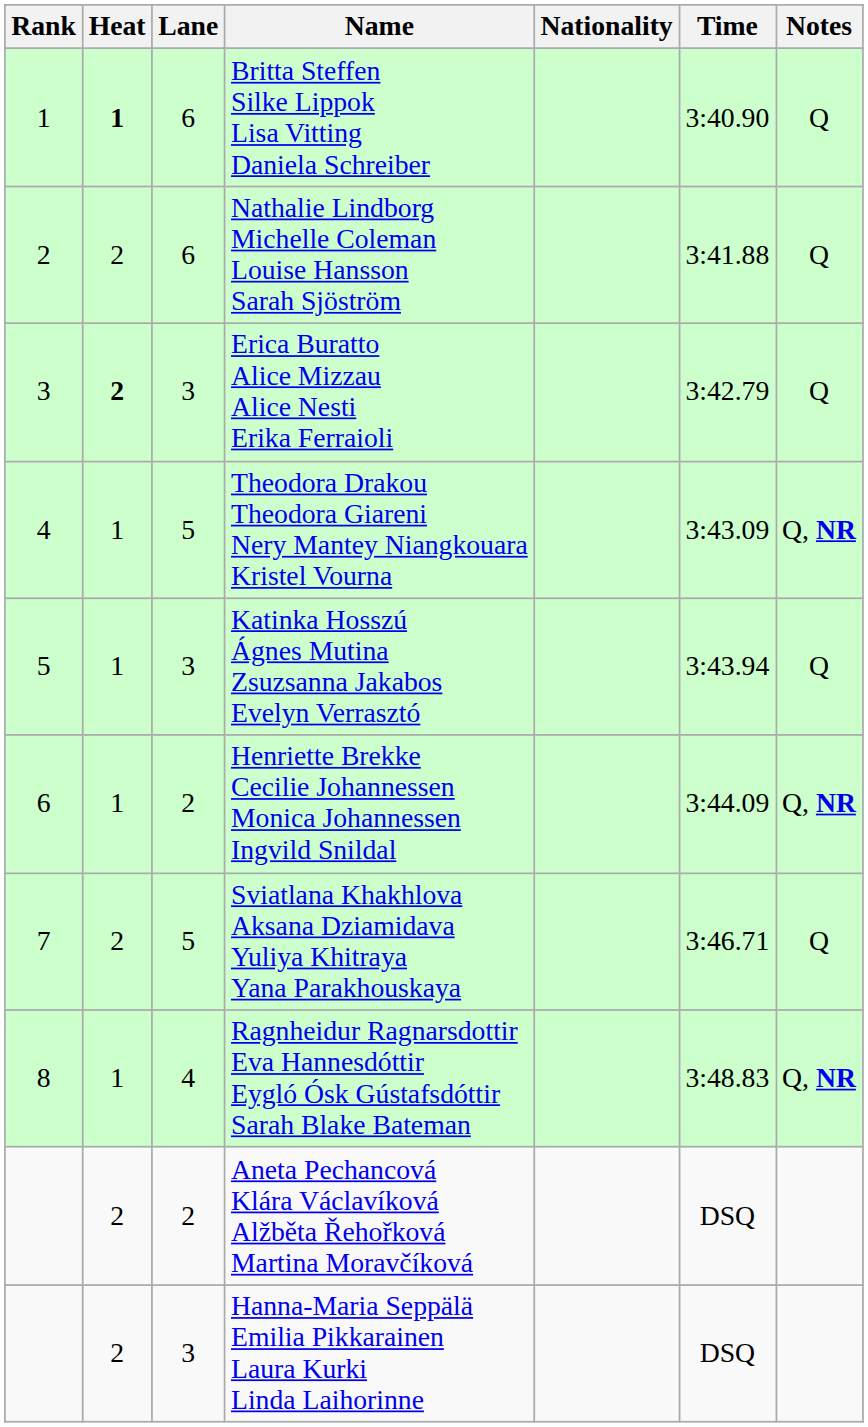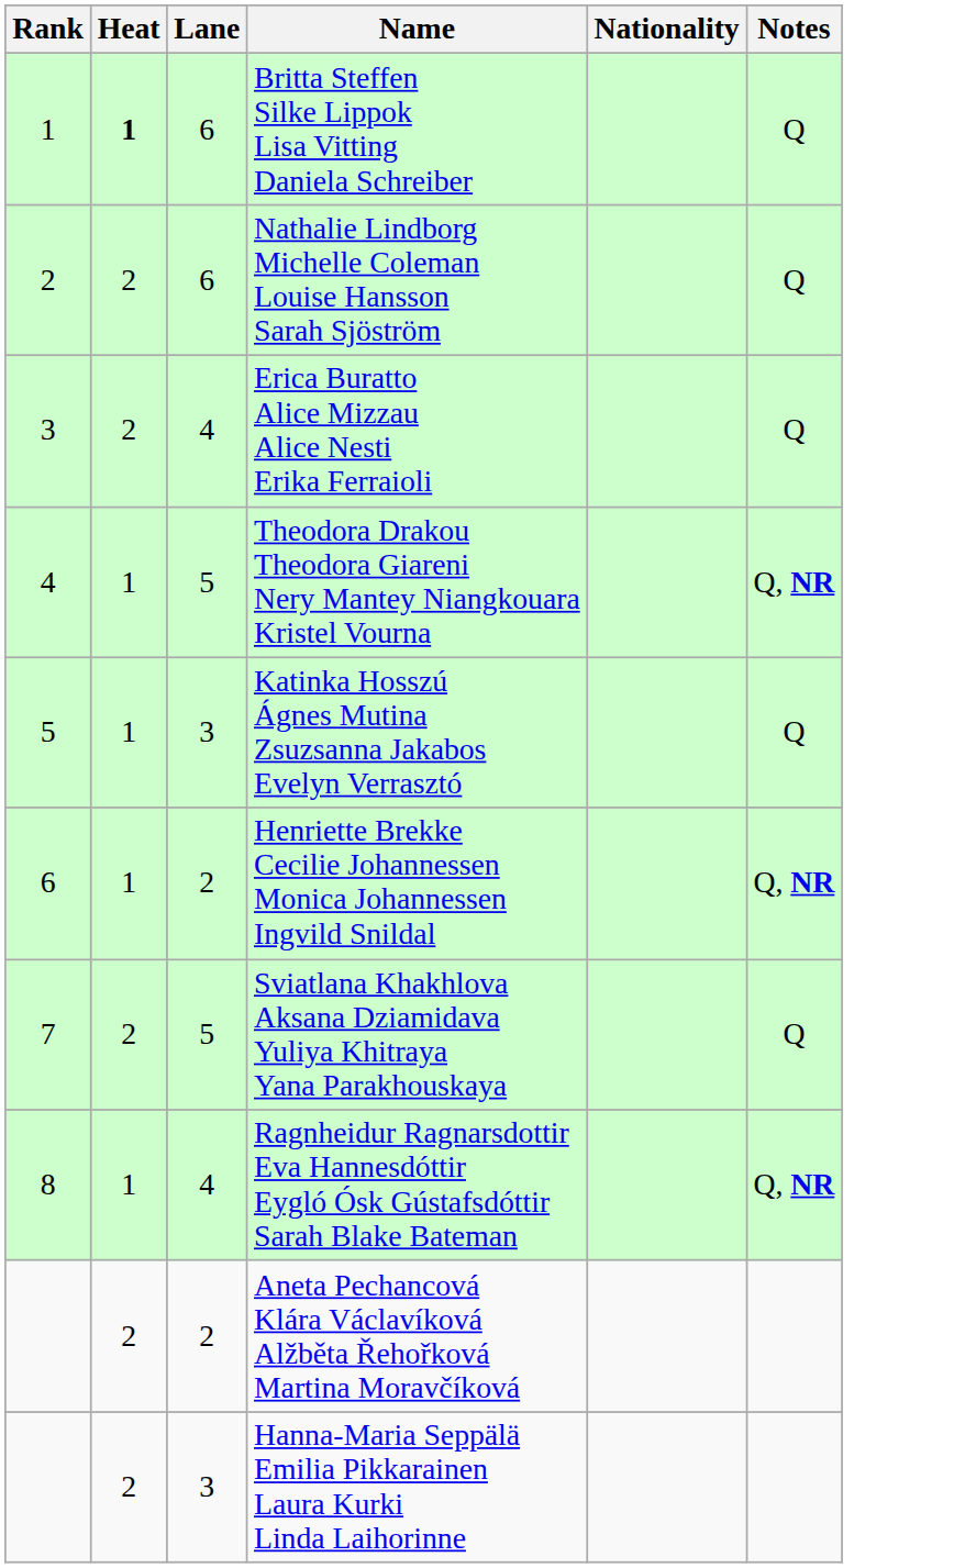 <table class="wikitable sortable" style="text-align:center">
 <tr>
 <th>Rank</th>
 <th>Heat</th>
 <th>Lane</th>
 <th>Name</th>
 <th>Nationality</th>
-<th>Time</th>
 <th>Notes</th>
 </tr>
 <tr bgcolor=ccffcc>
 <td>1</td>
 <td><strong>1</strong></td>
 <td>6</td>
 <td align=left><a href='#'>Britta Steffen</a><br><a href='#'>Silke Lippok</a><br><a href='#'>Lisa Vitting</a><br><a href='#'>Daniela Schreiber</a></td>
 <td align=left></td>
-<td>3:40.90</td>
 <td>Q</td>
 </tr>
 <tr bgcolor=ccffcc>
 <td>2</td>
 <td>2</td>
 <td>6</td>
 <td align=left><a href='#'>Nathalie Lindborg</a><br><a href='#'>Michelle Coleman</a><br><a href='#'>Louise Hansson</a><br><a href='#'>Sarah Sjöström</a></td>
 <td align=left></td>
-<td>3:41.88</td>
 <td>Q</td>
 </tr>
 <tr bgcolor=ccffcc>
 <td>3</td>
-<td><strong>2</strong></td>
-<td>3</td>
+<td>2</td>
+<td>4</td>
 <td align=left><a href='#'>Erica Buratto</a><br><a href='#'>Alice Mizzau</a><br><a href='#'>Alice Nesti</a><br><a href='#'>Erika Ferraioli</a></td>
 <td align=left></td>
-<td>3:42.79</td>
 <td>Q</td>
 </tr>
 <tr bgcolor=ccffcc>
 <td>4</td>
 <td>1</td>
 <td>5</td>
 <td align=left><a href='#'>Theodora Drakou</a><br><a href='#'>Theodora Giareni</a><br><a href='#'>Nery Mantey Niangkouara</a><br><a href='#'>Kristel Vourna</a></td>
 <td align=left></td>
-<td>3:43.09</td>
 <td>Q, <strong><a href='#'>NR</a></strong></td>
 </tr>
 <tr bgcolor=ccffcc>
 <td>5</td>
 <td>1</td>
 <td>3</td>
 <td align=left><a href='#'>Katinka Hosszú</a><br><a href='#'>Ágnes Mutina</a><br><a href='#'>Zsuzsanna Jakabos</a><br><a href='#'>Evelyn Verrasztó</a></td>
 <td align=left></td>
-<td>3:43.94</td>
 <td>Q</td>
 </tr>
 <tr bgcolor=ccffcc>
 <td>6</td>
 <td>1</td>
 <td>2</td>
 <td align=left><a href='#'>Henriette Brekke</a><br><a href='#'>Cecilie Johannessen</a><br><a href='#'>Monica Johannessen</a><br><a href='#'>Ingvild Snildal</a></td>
 <td align=left></td>
-<td>3:44.09</td>
 <td>Q, <strong><a href='#'>NR</a></strong></td>
 </tr>
 <tr bgcolor=ccffcc>
 <td>7</td>
 <td>2</td>
 <td>5</td>
 <td align=left><a href='#'>Sviatlana Khakhlova</a><br><a href='#'>Aksana Dziamidava</a><br><a href='#'>Yuliya Khitraya</a><br><a href='#'>Yana Parakhouskaya</a></td>
 <td align=left></td>
-<td>3:46.71</td>
 <td>Q</td>
 </tr>
 <tr bgcolor=ccffcc>
 <td>8</td>
 <td>1</td>
 <td>4</td>
 <td align=left><a href='#'>Ragnheidur Ragnarsdottir</a><br><a href='#'>Eva Hannesdóttir</a><br><a href='#'>Eygló Ósk Gústafsdóttir</a><br><a href='#'>Sarah Blake Bateman</a></td>
 <td align=left></td>
-<td>3:48.83</td>
 <td>Q, <strong><a href='#'>NR</a></strong></td>
 </tr>
 <tr>
 <td></td>
 <td>2</td>
 <td>2</td>
 <td align=left><a href='#'>Aneta Pechancová</a><br><a href='#'>Klára Václavíková</a><br><a href='#'>Alžběta Řehořková</a><br><a href='#'>Martina Moravčíková</a></td>
 <td align=left></td>
-<td>DSQ</td>
 <td></td>
 </tr>
 <tr>
 <td></td>
 <td>2</td>
 <td>3</td>
 <td align=left><a href='#'>Hanna-Maria Seppälä</a><br><a href='#'>Emilia Pikkarainen</a><br><a href='#'>Laura Kurki</a><br><a href='#'>Linda Laihorinne</a></td>
 <td align=left></td>
-<td>DSQ</td>
 <td></td>
 </tr>
 </table>
